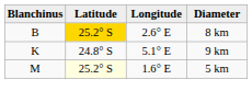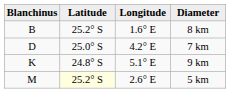 <table class="wikitable">
 <tr>
 <th width="25%" style="background:#eeeeee;">Blanchinus</th>
 <th width="25%" style="background:#eeeeee;">Latitude</th>
 <th width="25%" style="background:#eeeeee;">Longitude</th>
 <th width="25%" style="background:#eeeeee;">Diameter</th>
 </tr>
 <tr>
 <td align="center">B</td>
-<td align="center" style="background: gold;">25.2° S</td>
-<td align="center">2.6° E</td>
+<td align="center">25.2° S</td>
+<td align="center">1.6° E</td>
 <td align="center">8 km</td>
+</tr>
+<tr>
+<td align="center">D</td>
+<td align="center">25.0° S</td>
+<td align="center">4.2° E</td>
+<td align="center">7 km</td>
 </tr>
 <tr>
 <td align="center">K</td>
 <td align="center">24.8° S</td>
 <td align="center">5.1° E</td>
 <td align="center">9 km</td>
 </tr>
 <tr>
 <td align="center">M</td>
 <td align="center" style="background: lightyellow;">25.2° S</td>
-<td align="center">1.6° E</td>
+<td align="center">2.6° E</td>
 <td align="center">5 km</td>
 </tr>
 </table>
